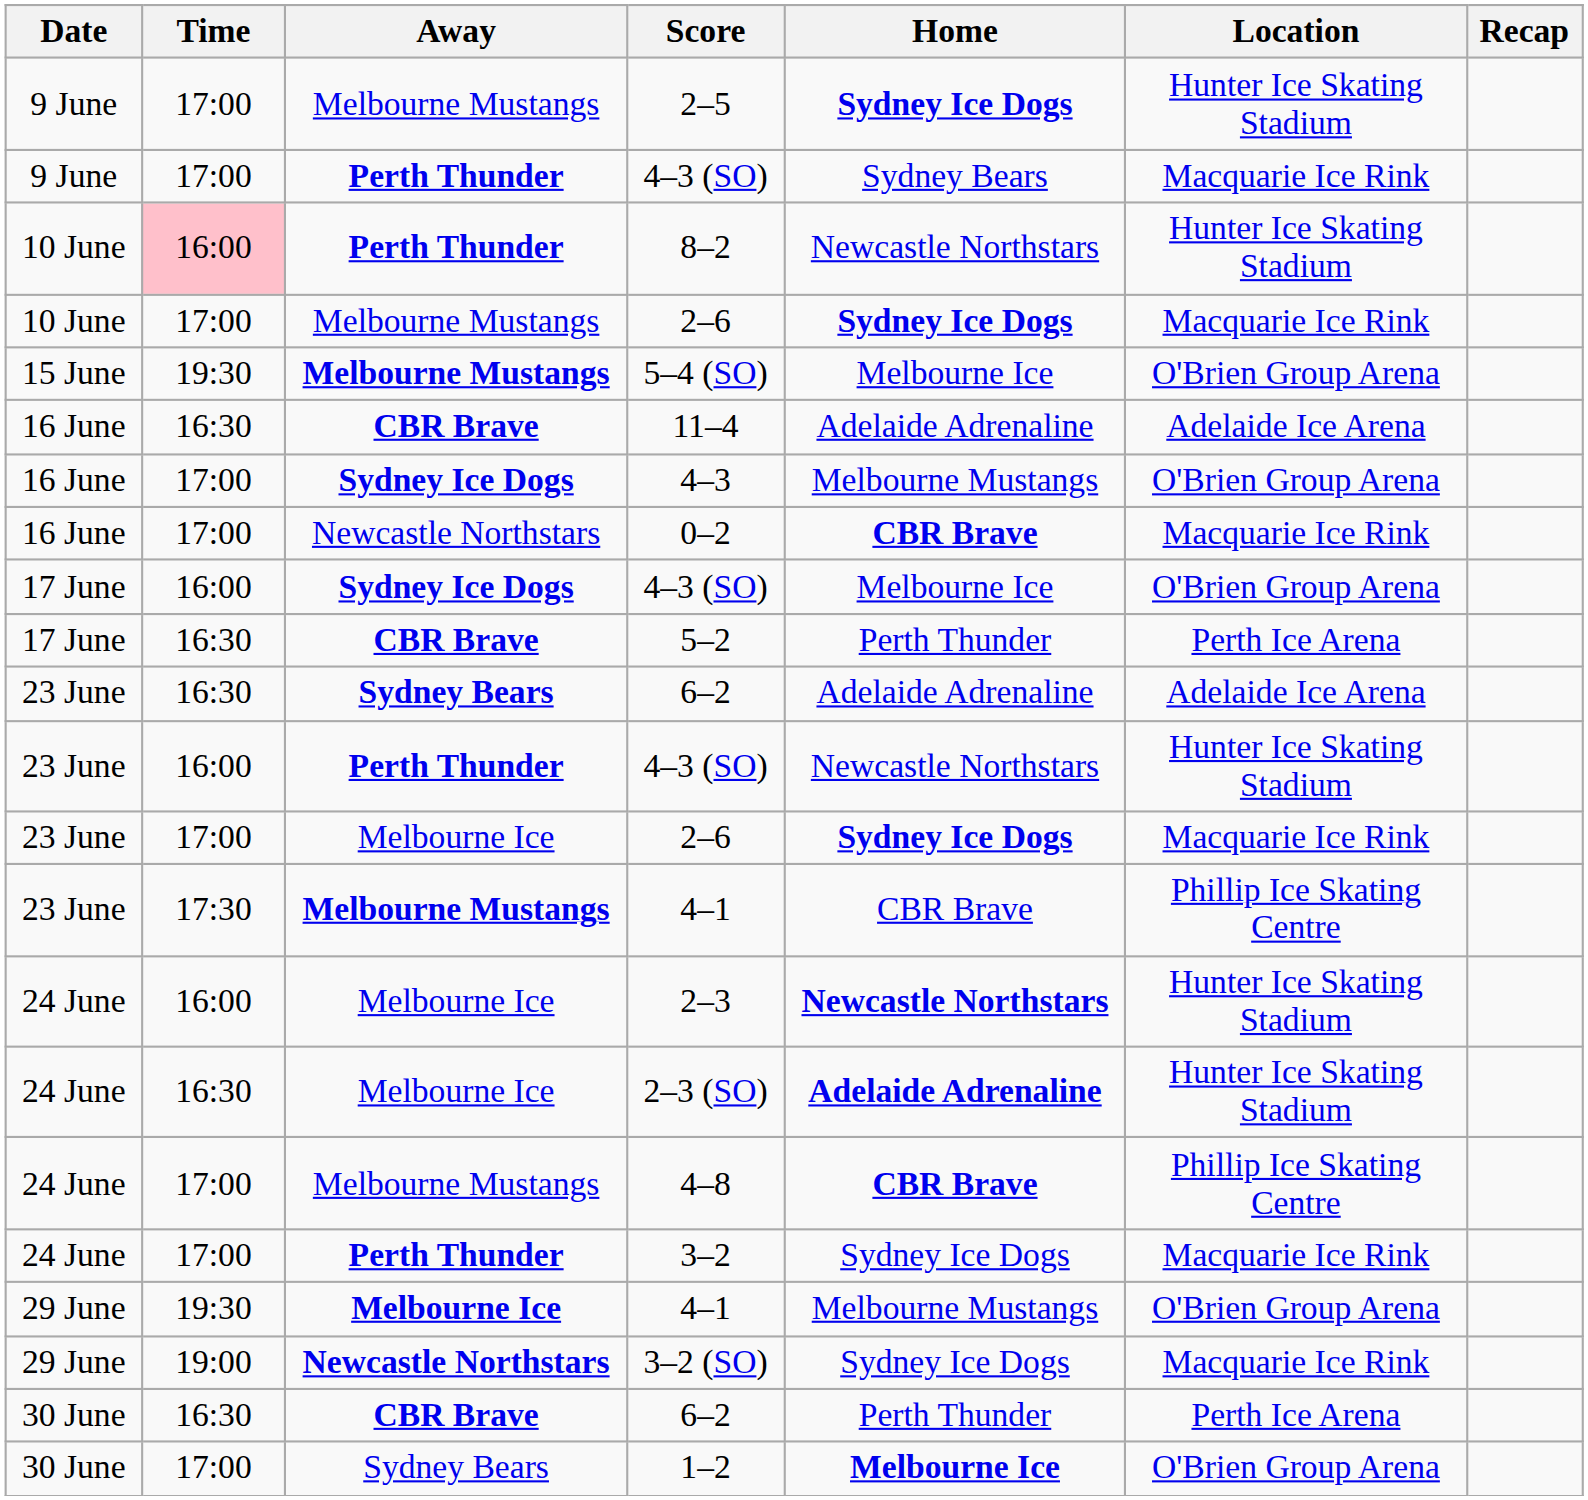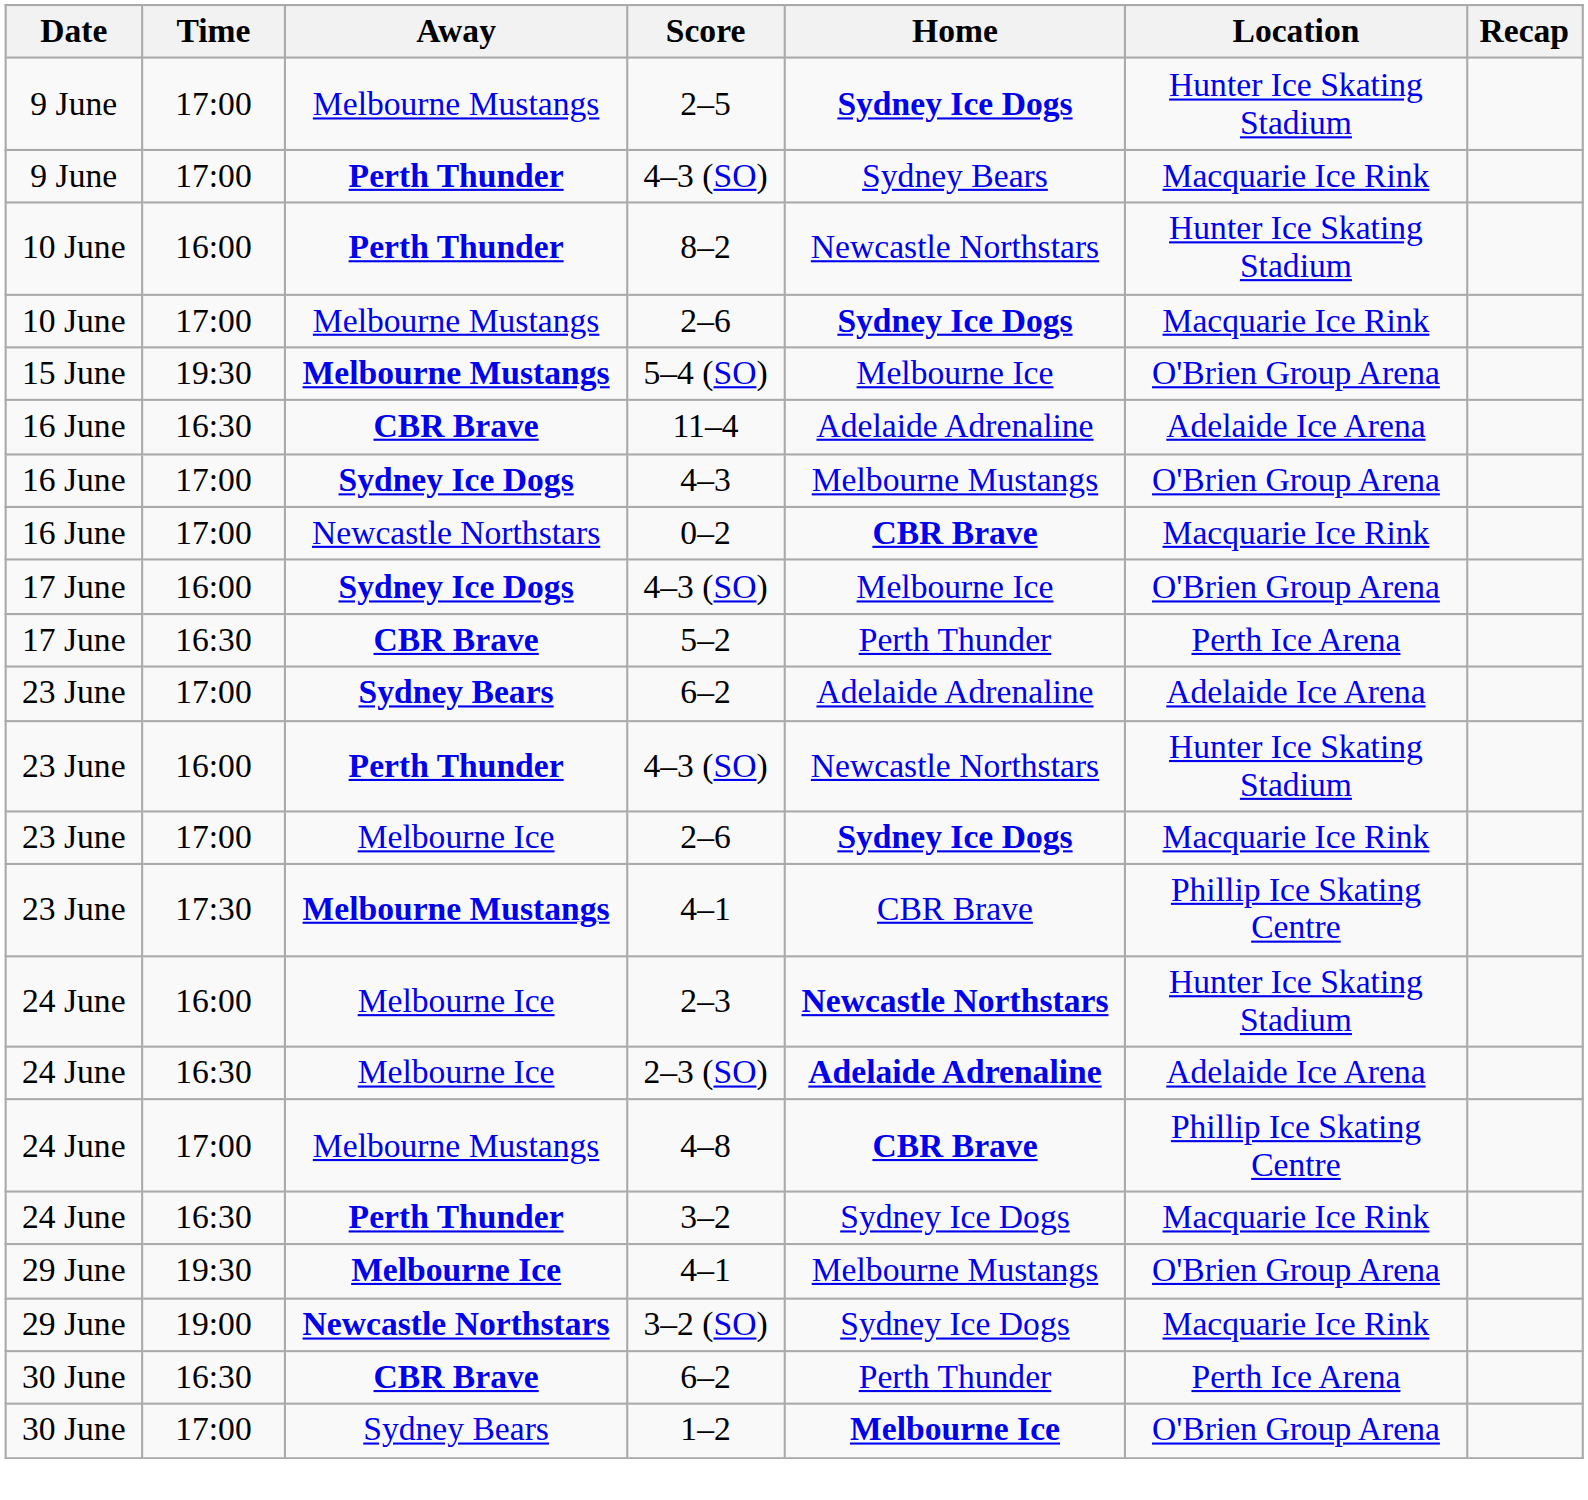 <table class="wikitable" width="85%" style="margin: 1em auto 1em auto">
 <tr>
 <th width="5%">Date</th>
 <th width="5%">Time</th>
 <th width="13%">Away</th>
 <th width="6%">Score</th>
 <th width="13%">Home</th>
 <th width="13%">Location</th>
 <th width="1%">Recap</th>
 </tr>
 <tr align="center">
 <td>9 June</td>
 <td>17:00</td>
 <td><a href='#'>Melbourne Mustangs</a></td>
 <td>2–5</td>
 <td><strong><a href='#'>Sydney Ice Dogs</a></strong></td>
 <td><a href='#'>Hunter Ice Skating Stadium</a></td>
 <td></td>
 </tr>
 <tr align="center">
 <td>9 June</td>
 <td>17:00</td>
 <td><strong><a href='#'>Perth Thunder</a></strong></td>
 <td>4–3  (<a href='#'>SO</a>)</td>
 <td><a href='#'>Sydney Bears</a></td>
 <td><a href='#'>Macquarie Ice Rink</a></td>
 <td></td>
 </tr>
 <tr align="center">
 <td>10 June</td>
-<td style="background: pink;">16:00</td>
+<td>16:00</td>
 <td><strong><a href='#'>Perth Thunder</a></strong></td>
 <td>8–2</td>
 <td><a href='#'>Newcastle Northstars</a></td>
 <td><a href='#'>Hunter Ice Skating Stadium</a></td>
 <td></td>
 </tr>
 <tr align="center">
 <td>10 June</td>
 <td>17:00</td>
 <td><a href='#'>Melbourne Mustangs</a></td>
 <td>2–6</td>
 <td><strong><a href='#'>Sydney Ice Dogs</a></strong></td>
 <td><a href='#'>Macquarie Ice Rink</a></td>
 <td></td>
 </tr>
 <tr align="center">
 <td>15 June</td>
 <td>19:30</td>
 <td><strong><a href='#'>Melbourne Mustangs</a></strong></td>
 <td>5–4 (<a href='#'>SO</a>)</td>
 <td><a href='#'>Melbourne Ice</a></td>
 <td><a href='#'>O'Brien Group Arena</a></td>
 <td></td>
 </tr>
 <tr align="center">
 <td>16 June</td>
 <td>16:30</td>
 <td><strong><a href='#'>CBR Brave</a></strong></td>
 <td>11–4</td>
 <td><a href='#'>Adelaide Adrenaline</a></td>
 <td><a href='#'>Adelaide Ice Arena</a></td>
 <td></td>
 </tr>
 <tr align="center">
 <td>16 June</td>
 <td>17:00</td>
 <td><strong><a href='#'>Sydney Ice Dogs</a></strong></td>
 <td>4–3</td>
 <td><a href='#'>Melbourne Mustangs</a></td>
 <td><a href='#'>O'Brien Group Arena</a></td>
 <td></td>
 </tr>
 <tr align="center">
 <td>16 June</td>
 <td>17:00</td>
 <td><a href='#'>Newcastle Northstars</a></td>
 <td>0–2</td>
 <td><strong><a href='#'>CBR Brave</a></strong></td>
 <td><a href='#'>Macquarie Ice Rink</a></td>
 <td></td>
 </tr>
 <tr align="center">
 <td>17 June</td>
 <td>16:00</td>
 <td><strong><a href='#'>Sydney Ice Dogs</a></strong></td>
 <td>4–3 (<a href='#'>SO</a>)</td>
 <td><a href='#'>Melbourne Ice</a></td>
 <td><a href='#'>O'Brien Group Arena</a></td>
 <td></td>
 </tr>
 <tr align="center">
 <td>17 June</td>
 <td>16:30</td>
 <td><strong><a href='#'>CBR Brave</a></strong></td>
 <td>5–2</td>
 <td><a href='#'>Perth Thunder</a></td>
 <td><a href='#'>Perth Ice Arena</a></td>
 <td></td>
 </tr>
 <tr align="center">
 <td>23 June</td>
-<td>16:30</td>
+<td>17:00</td>
 <td><strong><a href='#'>Sydney Bears</a></strong></td>
 <td>6–2</td>
 <td><a href='#'>Adelaide Adrenaline</a></td>
 <td><a href='#'>Adelaide Ice Arena</a></td>
 <td></td>
 </tr>
 <tr align="center">
 <td>23 June</td>
 <td>16:00</td>
 <td><strong><a href='#'>Perth Thunder</a></strong></td>
 <td>4–3 (<a href='#'>SO</a>)</td>
 <td><a href='#'>Newcastle Northstars</a></td>
 <td><a href='#'>Hunter Ice Skating Stadium</a></td>
 <td></td>
 </tr>
 <tr align="center">
 <td>23 June</td>
 <td>17:00</td>
 <td><a href='#'>Melbourne Ice</a></td>
 <td>2–6</td>
 <td><strong><a href='#'>Sydney Ice Dogs</a></strong></td>
 <td><a href='#'>Macquarie Ice Rink</a></td>
 <td></td>
 </tr>
 <tr align="center">
 <td>23 June</td>
 <td>17:30</td>
 <td><strong><a href='#'>Melbourne Mustangs</a></strong></td>
 <td>4–1</td>
 <td><a href='#'>CBR Brave</a></td>
 <td><a href='#'>Phillip Ice Skating Centre</a></td>
 <td></td>
 </tr>
 <tr align="center">
 <td>24 June</td>
 <td>16:00</td>
 <td><a href='#'>Melbourne Ice</a></td>
 <td>2–3</td>
 <td><strong><a href='#'>Newcastle Northstars</a></strong></td>
 <td><a href='#'>Hunter Ice Skating Stadium</a></td>
 <td></td>
 </tr>
 <tr align="center">
 <td>24 June</td>
 <td>16:30</td>
 <td><a href='#'>Melbourne Ice</a></td>
 <td>2–3 (<a href='#'>SO</a>)</td>
 <td><strong><a href='#'>Adelaide Adrenaline</a></strong></td>
-<td><a href='#'>Hunter Ice Skating Stadium</a></td>
+<td><a href='#'>Adelaide Ice Arena</a></td>
 <td></td>
 </tr>
 <tr align="center">
 <td>24 June</td>
 <td>17:00</td>
 <td><a href='#'>Melbourne Mustangs</a></td>
 <td>4–8</td>
 <td><strong><a href='#'>CBR Brave</a></strong></td>
 <td><a href='#'>Phillip Ice Skating Centre</a></td>
 <td></td>
 </tr>
 <tr align="center">
 <td>24 June</td>
-<td>17:00</td>
+<td>16:30</td>
 <td><strong><a href='#'>Perth Thunder</a></strong></td>
 <td>3–2</td>
 <td><a href='#'>Sydney Ice Dogs</a></td>
 <td><a href='#'>Macquarie Ice Rink</a></td>
 <td></td>
 </tr>
 <tr align="center">
 <td>29 June</td>
 <td>19:30</td>
 <td><strong><a href='#'>Melbourne Ice</a></strong></td>
 <td>4–1</td>
 <td><a href='#'>Melbourne Mustangs</a></td>
 <td><a href='#'>O'Brien Group Arena</a></td>
 <td></td>
 </tr>
 <tr align="center">
 <td>29 June</td>
 <td>19:00</td>
 <td><strong><a href='#'>Newcastle Northstars</a></strong></td>
 <td>3–2 (<a href='#'>SO</a>)</td>
 <td><a href='#'>Sydney Ice Dogs</a></td>
 <td><a href='#'>Macquarie Ice Rink</a></td>
 <td></td>
 </tr>
 <tr align="center">
 <td>30 June</td>
 <td>16:30</td>
 <td><strong><a href='#'>CBR Brave</a></strong></td>
 <td>6–2</td>
 <td><a href='#'>Perth Thunder</a></td>
 <td><a href='#'>Perth Ice Arena</a></td>
 <td></td>
 </tr>
 <tr align="center">
 <td>30 June</td>
 <td>17:00</td>
 <td><a href='#'>Sydney Bears</a></td>
 <td>1–2</td>
 <td><strong><a href='#'>Melbourne Ice</a></strong></td>
 <td><a href='#'>O'Brien Group Arena</a></td>
 <td></td>
 </tr>
 </table>
